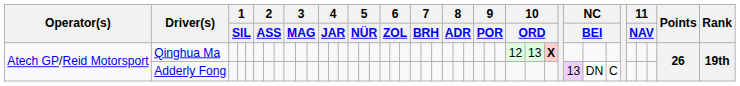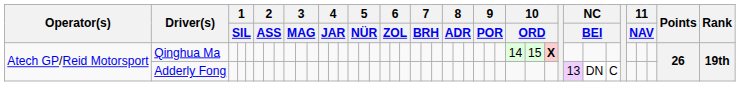 <table class="wikitable" style="font-size: 85%">
 <tr>
 <th rowspan=2>Operator(s)</th>
 <th rowspan=2>Driver(s)</th>
 <th colspan=3>1</th>
 <th colspan=3>2</th>
 <th colspan=3>3</th>
 <th colspan=3>4</th>
 <th colspan=3>5</th>
 <th colspan=3>6</th>
 <th colspan=3>7</th>
 <th colspan=3>8</th>
 <th colspan=3>9</th>
 <th colspan=3>10</th>
 <th rowspan=4></th>
 <th colspan=3>NC</th>
 <th rowspan=4></th>
 <th colspan=3>11</th>
 <th rowspan=2>Points</th>
 <th rowspan=2>Rank</th>
 </tr>
 <tr>
 <th colspan=3><a href='#'>SIL</a></th>
 <th colspan=3><a href='#'>ASS</a></th>
 <th colspan=3><a href='#'>MAG</a></th>
 <th colspan=3><a href='#'>JAR</a></th>
 <th colspan=3><a href='#'>NÜR</a></th>
 <th colspan=3><a href='#'>ZOL</a></th>
 <th colspan=3><a href='#'>BRH</a></th>
 <th colspan=3><a href='#'>ADR</a></th>
 <th colspan=3><a href='#'>POR</a></th>
 <th colspan=3><a href='#'>ORD</a></th>
 <th colspan=3><a href='#'>BEI</a></th>
 <th colspan=3><a href='#'>NAV</a></th>
 </tr>
 <tr>
 <td rowspan=2 align=center><a href='#'>Atech GP</a>/<a href='#'>Reid Motorsport</a></td>
 <td> <a href='#'>Qinghua Ma</a></td>
 <td></td>
 <td></td>
 <td></td>
 <td></td>
 <td></td>
 <td></td>
 <td></td>
 <td></td>
 <td></td>
 <td></td>
 <td></td>
 <td></td>
 <td></td>
 <td></td>
 <td></td>
 <td></td>
 <td></td>
 <td></td>
 <td></td>
 <td></td>
 <td></td>
 <td></td>
 <td></td>
 <td></td>
 <td></td>
 <td></td>
 <td></td>
-<td style="background:#dfffdf;">12</td>
-<td style="background:#dfffdf;">13</td>
+<td style="background:#dfffdf;">14</td>
+<td style="background:#dfffdf;">15</td>
 <td style="background:#ffcfcf;"><strong>X</strong></td>
 <td></td>
 <td></td>
 <td></td>
 <td></td>
 <td></td>
 <td></td>
 <th rowspan=2>26</th>
 <th rowspan=2>19th</th>
 </tr>
 <tr>
 <td> <a href='#'>Adderly Fong</a></td>
 <td></td>
 <td></td>
 <td></td>
 <td></td>
 <td></td>
 <td></td>
 <td></td>
 <td></td>
 <td></td>
 <td></td>
 <td></td>
 <td></td>
 <td></td>
 <td></td>
 <td></td>
 <td></td>
 <td></td>
 <td></td>
 <td></td>
 <td></td>
 <td></td>
 <td></td>
 <td></td>
 <td></td>
 <td></td>
 <td></td>
 <td></td>
 <td></td>
 <td></td>
 <td></td>
 <td style="background:#efcfff;">13</td>
 <td style="background:#ffffff;">DN</td>
 <td style="background:#ffffff;">C</td>
 <td></td>
 <td></td>
 <td></td>
 </tr>
 </table>
